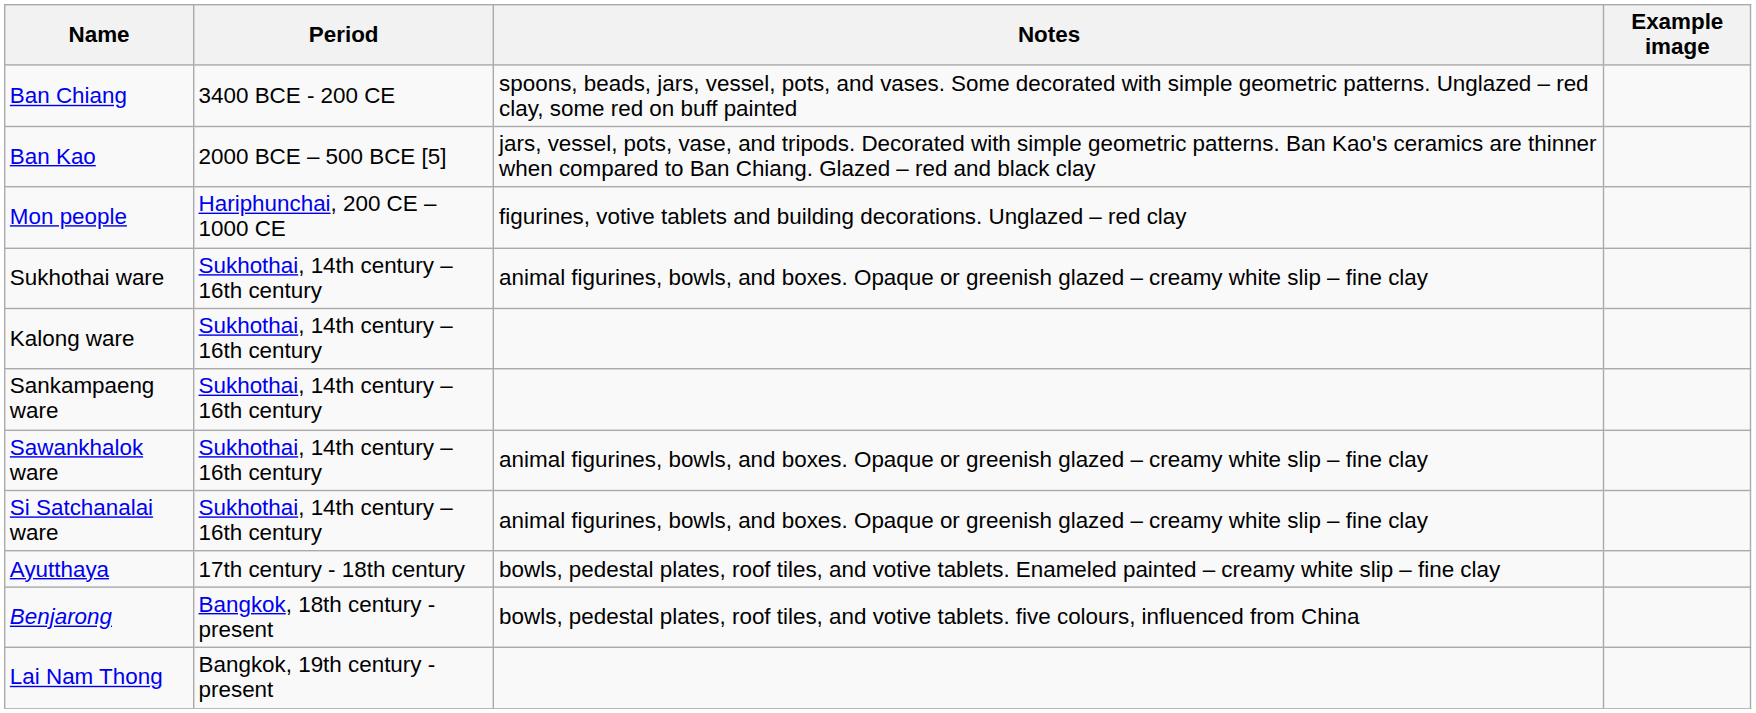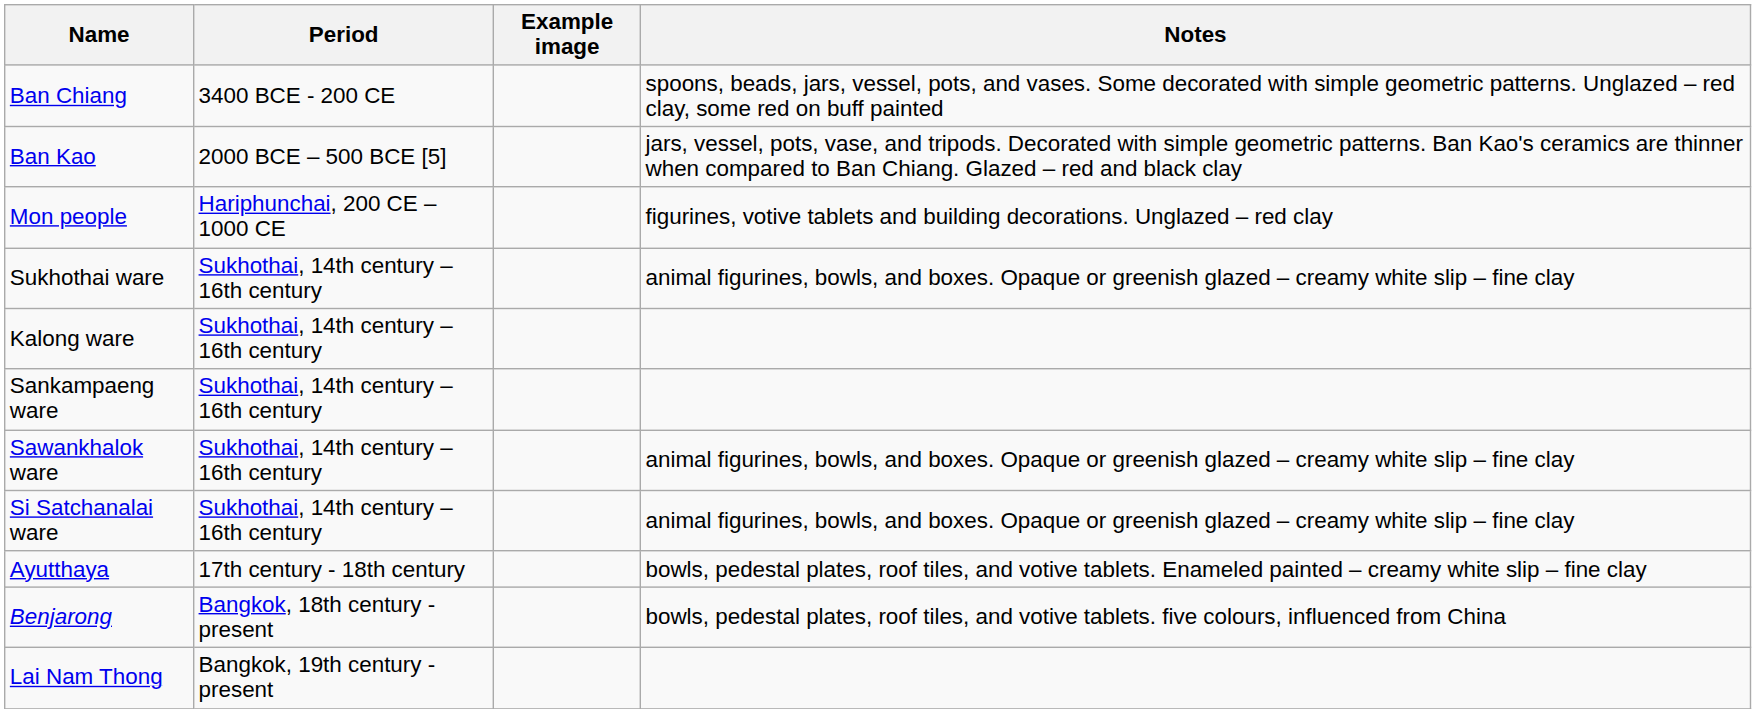 <table class="wikitable">
 <tr>
 <th>Name</th>
 <th>Period</th>
+<th>Example image</th>
 <th>Notes</th>
-<th>Example image</th>
 </tr>
 <tr>
 <td><a href='#'>Ban Chiang</a></td>
 <td>3400 BCE - 200 CE</td>
+<td></td>
 <td>spoons, beads, jars, vessel, pots, and vases. Some decorated with simple geometric patterns.  Unglazed – red clay, some red on buff painted </td>
-<td></td>
 </tr>
 <tr>
 <td><a href='#'>Ban Kao</a></td>
 <td>2000 BCE – 500 BCE [5]</td>
+<td></td>
 <td>jars, vessel, pots, vase, and tripods. Decorated with simple geometric patterns. Ban Kao's ceramics are thinner when compared to Ban Chiang. Glazed – red and black clay</td>
-<td></td>
 </tr>
 <tr>
 <td><a href='#'>Mon people</a></td>
 <td><a href='#'>Hariphunchai</a>, 200 CE – 1000 CE</td>
+<td></td>
 <td>figurines, votive tablets and building decorations. Unglazed – red clay</td>
-<td></td>
 </tr>
 <tr>
 <td>Sukhothai ware</td>
 <td><a href='#'>Sukhothai</a>, 14th century – 16th century</td>
+<td></td>
 <td>animal figurines, bowls, and boxes. Opaque or greenish glazed – creamy white slip – fine clay</td>
-<td></td>
 </tr>
 <tr>
 <td>Kalong ware</td>
 <td><a href='#'>Sukhothai</a>, 14th century – 16th century</td>
 <td></td>
 <td></td>
 </tr>
 <tr>
 <td>Sankampaeng ware</td>
 <td><a href='#'>Sukhothai</a>, 14th century – 16th century</td>
 <td></td>
 <td></td>
 </tr>
 <tr>
 <td><a href='#'>Sawankhalok</a> ware</td>
 <td><a href='#'>Sukhothai</a>, 14th century – 16th century</td>
+<td></td>
 <td>animal figurines, bowls, and boxes. Opaque or greenish glazed – creamy white slip – fine clay</td>
-<td></td>
 </tr>
 <tr>
 <td><a href='#'>Si Satchanalai</a> ware</td>
 <td><a href='#'>Sukhothai</a>, 14th century – 16th century</td>
+<td></td>
 <td>animal figurines, bowls, and boxes. Opaque or greenish glazed – creamy white slip – fine clay</td>
-<td></td>
 </tr>
 <tr>
 <td><a href='#'>Ayutthaya</a></td>
 <td>17th century - 18th century</td>
+<td></td>
 <td>bowls, pedestal plates, roof tiles, and votive tablets. Enameled painted – creamy white slip – fine clay</td>
-<td></td>
 </tr>
 <tr>
 <td><em><a href='#'>Benjarong</a></em></td>
 <td><a href='#'>Bangkok</a>, 18th century - present</td>
+<td></td>
 <td>bowls, pedestal plates, roof tiles, and votive tablets. five colours, influenced from China</td>
-<td></td>
 </tr>
 <tr>
 <td><a href='#'>Lai Nam Thong</a></td>
 <td>Bangkok, 19th century - present</td>
 <td></td>
 <td></td>
 </tr>
 </table>
